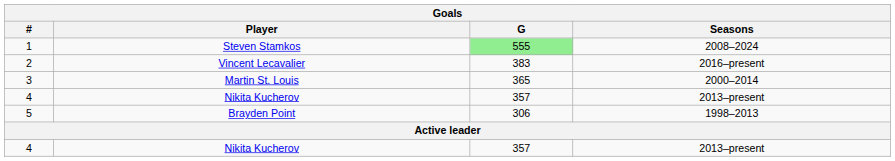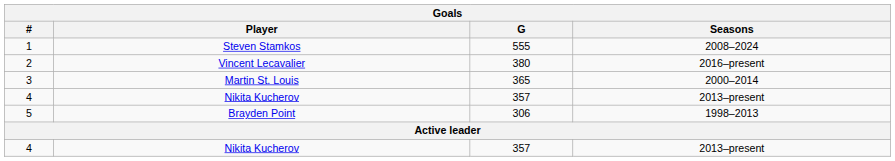 <table class="wikitable" style="text-align: center; font-size: 95%" width="80%">
 <tr>
 <th colspan="4">Goals</th>
 </tr>
 <tr>
 <th>#</th>
 <th>Player</th>
 <th>G</th>
 <th>Seasons</th>
 </tr>
 <tr>
 <td>1</td>
 <td><a href='#'>Steven Stamkos</a></td>
-<td style="background: lightgreen;">555</td>
+<td>555</td>
 <td>2008–2024</td>
 </tr>
 <tr>
 <td>2</td>
 <td><a href='#'>Vincent Lecavalier</a></td>
-<td>383</td>
+<td>380</td>
 <td>2016–present</td>
 </tr>
 <tr>
 <td>3</td>
 <td><a href='#'>Martin St. Louis</a></td>
 <td>365</td>
 <td>2000–2014</td>
 </tr>
 <tr>
 <td>4</td>
 <td><a href='#'>Nikita Kucherov</a></td>
 <td>357</td>
 <td>2013–present</td>
 </tr>
 <tr>
 <td>5</td>
 <td><a href='#'>Brayden Point</a></td>
 <td>306</td>
 <td>1998–2013</td>
 </tr>
 <tr>
 <th colspan="4">Active leader</th>
 </tr>
 <tr>
 <td>4</td>
 <td><a href='#'>Nikita Kucherov</a></td>
 <td>357</td>
 <td>2013–present</td>
 </tr>
 </table>
